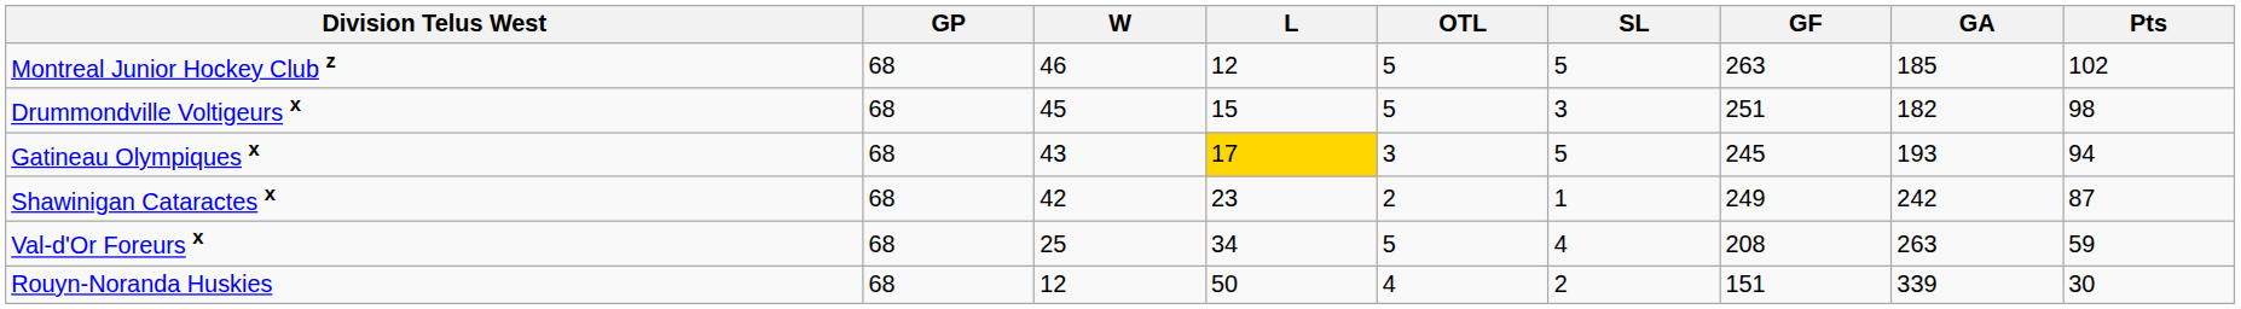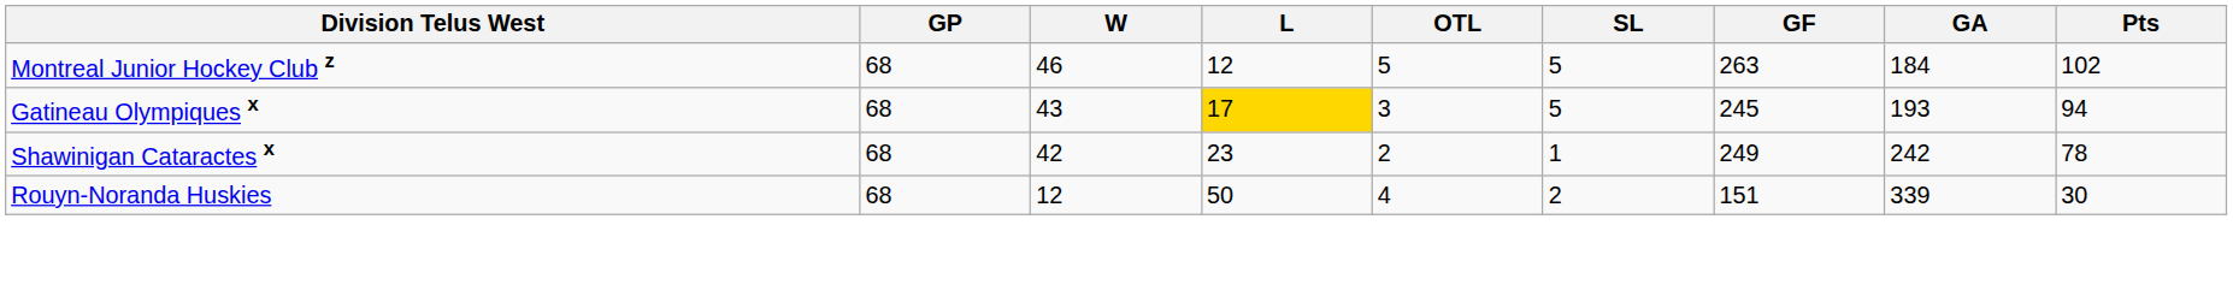 <table class="wikitable" style="width: 75%">
 <tr>
 <th width=25%>Division Telus West</th>
 <th width=5%>GP</th>
 <th width=5%>W</th>
 <th width=5%>L</th>
 <th width=5%>OTL</th>
 <th width=5%>SL</th>
 <th width=5%>GF</th>
 <th width=5%>GA</th>
 <th width=5%>Pts</th>
 </tr>
 <tr>
 <td><a href='#'>Montreal Junior Hockey Club</a> <sup><strong>z</strong></sup></td>
 <td>68</td>
 <td>46</td>
 <td>12</td>
 <td>5</td>
 <td>5</td>
 <td>263</td>
-<td>185</td>
+<td>184</td>
 <td>102</td>
-</tr>
-<tr>
-<td><a href='#'>Drummondville Voltigeurs</a> <sup><strong>x</strong></sup></td>
-<td>68</td>
-<td>45</td>
-<td>15</td>
-<td>5</td>
-<td>3</td>
-<td>251</td>
-<td>182</td>
-<td>98</td>
 </tr>
 <tr>
 <td><a href='#'>Gatineau Olympiques</a> <sup><strong>x</strong></sup></td>
 <td>68</td>
 <td>43</td>
 <td style="background: gold;">17</td>
 <td>3</td>
 <td>5</td>
 <td>245</td>
 <td>193</td>
 <td>94</td>
 </tr>
 <tr>
 <td><a href='#'>Shawinigan Cataractes</a> <sup><strong>x</strong></sup></td>
 <td>68</td>
 <td>42</td>
 <td>23</td>
 <td>2</td>
 <td>1</td>
 <td>249</td>
 <td>242</td>
-<td>87</td>
-</tr>
-<tr>
-<td><a href='#'>Val-d'Or Foreurs</a> <sup><strong>x</strong></sup></td>
-<td>68</td>
-<td>25</td>
-<td>34</td>
-<td>5</td>
-<td>4</td>
-<td>208</td>
-<td>263</td>
-<td>59</td>
+<td>78</td>
 </tr>
 <tr>
 <td><a href='#'>Rouyn-Noranda Huskies</a></td>
 <td>68</td>
 <td>12</td>
 <td>50</td>
 <td>4</td>
 <td>2</td>
 <td>151</td>
 <td>339</td>
 <td>30</td>
 </tr>
 </table>
